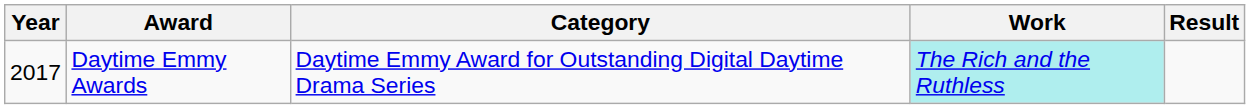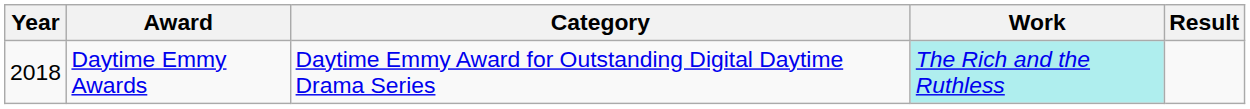 <table class="wikitable sortable">
 <tr>
 <th>Year</th>
 <th>Award</th>
 <th>Category</th>
 <th>Work</th>
 <th>Result</th>
 </tr>
 <tr>
-<td>2017</td>
+<td>2018</td>
 <td><a href='#'>Daytime Emmy Awards</a></td>
 <td><a href='#'>Daytime Emmy Award for Outstanding Digital Daytime Drama Series</a></td>
 <td style="background: paleturquoise;"><em><a href='#'>The Rich and the Ruthless</a></em></td>
 <td></td>
 </tr>
 </table>
